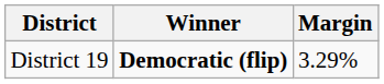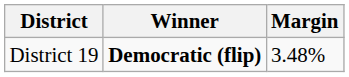 <table class="wikitable sortable">
 <tr>
 <th>District</th>
 <th>Winner</th>
 <th>Margin</th>
 </tr>
 <tr>
 <td>District 19</td>
 <td data-sort-value=1 ><strong>Democratic (flip)</strong></td>
-<td>3.29%</td>
+<td>3.48%</td>
 </tr>
 </table>
